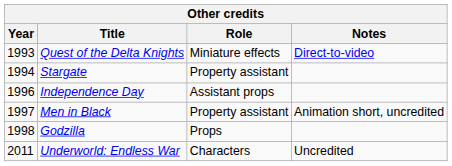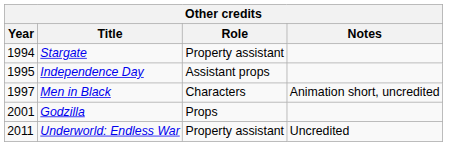 <table class="wikitable">
 <tr>
 <th colspan="4">Other credits</th>
 </tr>
 <tr>
 <th>Year</th>
 <th>Title</th>
 <th>Role</th>
 <th>Notes</th>
 </tr>
 <tr>
-<td>1993</td>
-<td><em><a href='#'>Quest of the Delta Knights</a></em></td>
-<td>Miniature effects</td>
-<td><a href='#'>Direct-to-video</a></td>
-</tr>
-<tr>
 <td>1994</td>
 <td><em><a href='#'>Stargate</a></em></td>
 <td>Property assistant</td>
 <td></td>
 </tr>
 <tr>
-<td>1996</td>
+<td>1995</td>
 <td><em><a href='#'>Independence Day</a></em></td>
 <td>Assistant props</td>
 <td></td>
 </tr>
 <tr>
 <td>1997</td>
 <td><em><a href='#'>Men in Black</a></em></td>
-<td>Property assistant</td>
+<td>Characters</td>
 <td>Animation short, uncredited</td>
 </tr>
 <tr>
-<td>1998</td>
+<td>2001</td>
 <td><em><a href='#'>Godzilla</a></em></td>
 <td>Props</td>
 <td></td>
 </tr>
 <tr>
 <td>2011</td>
 <td><em><a href='#'>Underworld: Endless War</a></em></td>
-<td>Characters</td>
+<td>Property assistant</td>
 <td>Uncredited</td>
 </tr>
 </table>
